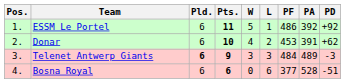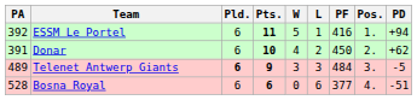 <table class="wikitable" style="text-align:center">
 <tr>
-<th width=15>Pos.</th>
+<th width=20>PA</th>
 <th width=220>Team</th>
 <th width=20>Pld.</th>
 <th width=20>Pts.</th>
 <th width=20>W</th>
 <th width=20>L</th>
 <th width=20>PF</th>
-<th width=20>PA</th>
+<th width=15>Pos.</th>
 <th width=20>PD</th>
 </tr>
 <tr bgcolor=#ccffcc>
-<td>1.</td>
+<td>392</td>
 <td align=left> <a href='#'>ESSM Le Portel</a></td>
 <td>6</td>
 <td><strong>11</strong></td>
 <td>5</td>
 <td>1</td>
-<td>486</td>
-<td>392</td>
-<td>+92</td>
+<td>416</td>
+<td>1.</td>
+<td>+94</td>
 </tr>
 <tr bgcolor=#ccffcc>
-<td>2.</td>
+<td>391</td>
 <td align=left> <a href='#'>Donar</a></td>
 <td>6</td>
 <td><strong>10</strong></td>
 <td>4</td>
 <td>2</td>
-<td>453</td>
-<td>391</td>
+<td>450</td>
+<td>2.</td>
 <td>+62</td>
 </tr>
 <tr bgcolor=#ffcccc>
-<td>3.</td>
+<td>489</td>
 <td align=left> <a href='#'>Telenet Antwerp Giants</a></td>
 <td><strong>6</strong></td>
 <td><strong>9</strong></td>
 <td>3</td>
 <td>3</td>
 <td>484</td>
-<td>489</td>
-<td>-3</td>
+<td>3.</td>
+<td>-5</td>
 </tr>
 <tr bgcolor=#ffcccc>
-<td>4.</td>
+<td>528</td>
 <td align=left> <a href='#'>Bosna Royal</a></td>
 <td>6</td>
 <td><strong>6</strong></td>
 <td>0</td>
 <td>6</td>
 <td>377</td>
-<td>528</td>
+<td>4.</td>
 <td>-51</td>
 </tr>
 </table>
